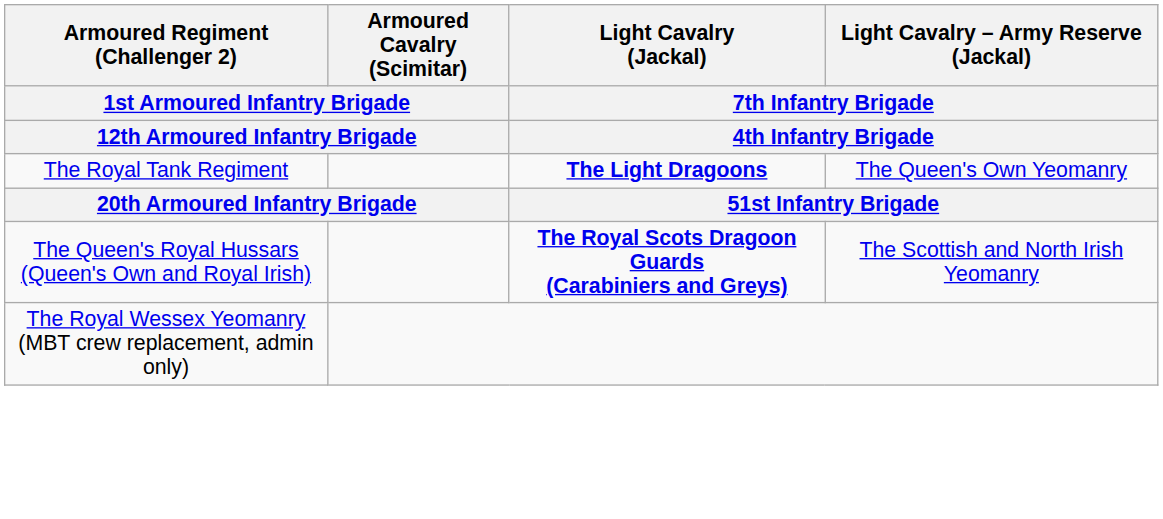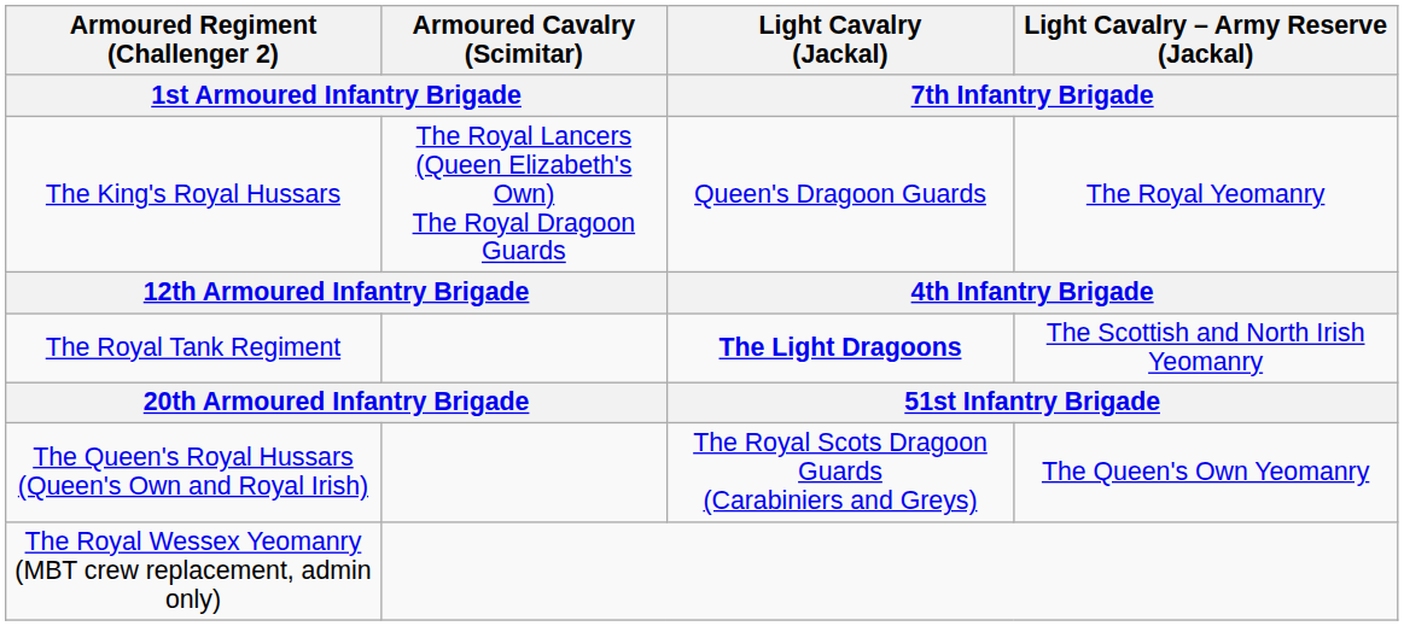 <table class="wikitable">
 <tr>
 <th>Armoured Regiment<br>(Challenger 2)</th>
 <th>Armoured Cavalry<br>(Scimitar)</th>
 <th>Light Cavalry<br>(Jackal)</th>
 <th>Light Cavalry – Army Reserve<br>(Jackal)</th>
 </tr>
 <tr>
 <th colspan=2><a href='#'>1st Armoured Infantry Brigade</a></th>
 <th colspan=2><a href='#'>7th Infantry Brigade</a></th>
 </tr>
+<tr align=center>
+<td><a href='#'>The King's Royal Hussars</a></td>
+<td><a href='#'>The Royal Lancers<br>(Queen Elizabeth's Own)</a><br><a href='#'>The Royal Dragoon Guards</a></td>
+<td><a href='#'>Queen's Dragoon Guards</a></td>
+<td><a href='#'>The Royal Yeomanry</a></td>
+</tr>
 <tr>
 <th colspan=2><a href='#'>12th Armoured Infantry Brigade</a></th>
 <th colspan=2><a href='#'>4th Infantry Brigade</a></th>
 </tr>
 <tr align=center>
 <td><a href='#'>The Royal Tank Regiment</a></td>
 <td></td>
 <td><strong><a href='#'>The Light Dragoons</a></strong></td>
-<td><a href='#'>The Queen's Own Yeomanry</a></td>
+<td><a href='#'>The Scottish and North Irish Yeomanry</a></td>
 </tr>
 <tr>
 <th colspan=2><a href='#'>20th Armoured Infantry Brigade</a></th>
 <th colspan=2><a href='#'>51st Infantry Brigade</a></th>
 </tr>
 <tr align=center>
 <td><a href='#'>The Queen's Royal Hussars<br>(Queen's Own and Royal Irish)</a></td>
 <td></td>
-<td><strong><a href='#'>The Royal Scots Dragoon Guards<br>(Carabiniers and Greys)</a></strong></td>
-<td><a href='#'>The Scottish and North Irish Yeomanry</a></td>
+<td><a href='#'>The Royal Scots Dragoon Guards<br>(Carabiniers and Greys)</a></td>
+<td><a href='#'>The Queen's Own Yeomanry</a></td>
 </tr>
 <tr align=center>
 <td><a href='#'>The Royal Wessex Yeomanry</a><br>(MBT crew replacement, admin only)</td>
 <td colspan=3></td>
 </tr>
 </table>
